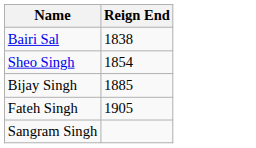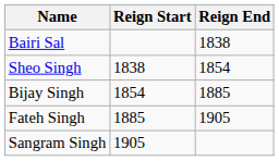 <table class="wikitable">
 <tr>
 <th>Name</th>
+<th>Reign Start</th>
 <th>Reign End</th>
 </tr>
 <tr>
 <td><a href='#'>Bairi Sal</a></td>
+<td></td>
 <td>1838</td>
 </tr>
 <tr>
 <td><a href='#'>Sheo Singh</a></td>
+<td>1838</td>
 <td>1854</td>
 </tr>
 <tr>
 <td>Bijay Singh</td>
+<td>1854</td>
 <td>1885</td>
 </tr>
 <tr>
 <td>Fateh Singh</td>
+<td>1885</td>
 <td>1905</td>
 </tr>
 <tr>
 <td>Sangram Singh</td>
+<td>1905</td>
 <td></td>
 </tr>
 </table>
